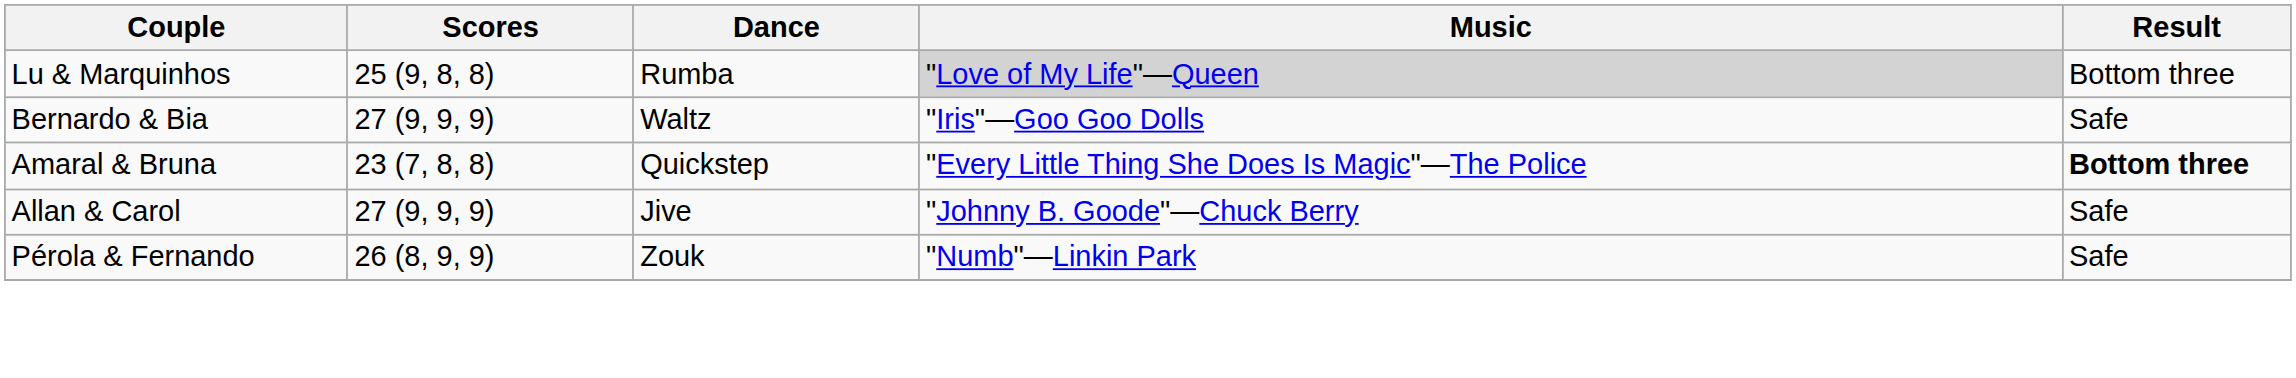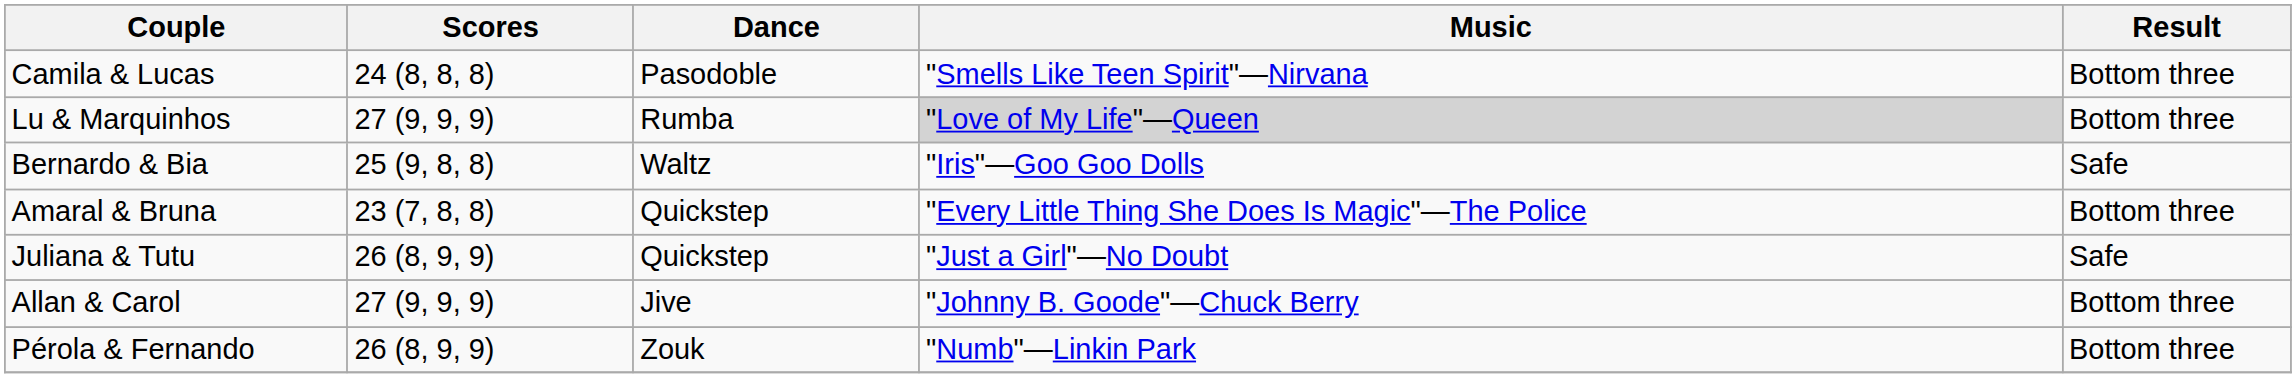 <table class="wikitable sortable" style="width:100%;">
 <tr>
 <th width="15.0%">Couple</th>
 <th width="12.5%">Scores</th>
 <th width="12.5%">Dance</th>
 <th width="50.0%">Music</th>
 <th width="10.0%">Result</th>
 </tr>
 <tr>
+<td>Camila & Lucas</td>
+<td>24 (8, 8, 8)</td>
+<td>Pasodoble</td>
+<td>"<a href='#'>Smells Like Teen Spirit</a>"—<a href='#'>Nirvana</a></td>
+<td>Bottom three</td>
+</tr>
+<tr>
 <td>Lu & Marquinhos</td>
-<td>25 (9, 8, 8)</td>
+<td>27 (9, 9, 9)</td>
 <td>Rumba</td>
 <td style="background: lightgrey;">"<a href='#'>Love of My Life</a>"—<a href='#'>Queen</a></td>
 <td>Bottom three</td>
 </tr>
 <tr>
 <td>Bernardo & Bia</td>
-<td>27 (9, 9, 9)</td>
+<td>25 (9, 8, 8)</td>
 <td>Waltz</td>
 <td>"<a href='#'>Iris</a>"—<a href='#'>Goo Goo Dolls</a></td>
 <td>Safe</td>
 </tr>
 <tr>
 <td>Amaral & Bruna</td>
 <td>23 (7, 8, 8)</td>
 <td>Quickstep</td>
 <td>"<a href='#'>Every Little Thing She Does Is Magic</a>"—<a href='#'>The Police</a></td>
-<td><strong>Bottom three</strong></td>
+<td>Bottom three</td>
+</tr>
+<tr>
+<td>Juliana & Tutu</td>
+<td>26 (8, 9, 9)</td>
+<td>Quickstep</td>
+<td>"<a href='#'>Just a Girl</a>"—<a href='#'>No Doubt</a></td>
+<td>Safe</td>
 </tr>
 <tr>
 <td>Allan & Carol</td>
 <td>27 (9, 9, 9)</td>
 <td>Jive</td>
 <td>"<a href='#'>Johnny B. Goode</a>"—<a href='#'>Chuck Berry</a></td>
-<td>Safe</td>
+<td>Bottom three</td>
 </tr>
 <tr>
 <td>Pérola & Fernando</td>
 <td>26 (8, 9, 9)</td>
 <td>Zouk</td>
 <td>"<a href='#'>Numb</a>"—<a href='#'>Linkin Park</a></td>
-<td>Safe</td>
+<td>Bottom three</td>
 </tr>
 <tr>
 </tr>
 </table>
